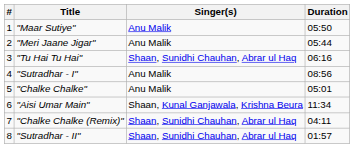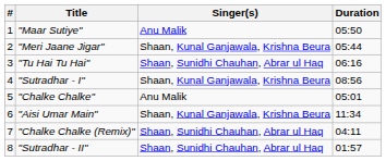 <table class=wikitable>
 <tr>
 <th>#</th>
 <th>Title</th>
 <th>Singer(s)</th>
 <th>Duration</th>
 </tr>
 <tr>
 <td>1</td>
 <td><em>"Maar Sutiye"</em></td>
 <td><a href='#'>Anu Malik</a></td>
 <td>05:50</td>
 </tr>
 <tr>
 <td>2</td>
 <td><em>"Meri Jaane Jigar"</em></td>
-<td>Anu Malik</td>
+<td>Shaan, <a href='#'>Kunal Ganjawala</a>, <a href='#'>Krishna Beura</a></td>
 <td>05:44</td>
 </tr>
 <tr>
 <td>3</td>
 <td><em>"Tu Hai Tu Hai"</em></td>
 <td><a href='#'>Shaan</a>, <a href='#'>Sunidhi Chauhan</a>, <a href='#'>Abrar ul Haq</a></td>
 <td>06:16</td>
 </tr>
 <tr>
 <td>4</td>
 <td><em>"Sutradhar - I"</em></td>
-<td>Anu Malik</td>
+<td>Shaan, <a href='#'>Kunal Ganjawala</a>, <a href='#'>Krishna Beura</a></td>
 <td>08:56</td>
 </tr>
 <tr>
 <td>5</td>
 <td><em>"Chalke Chalke"</em></td>
 <td>Anu Malik</td>
 <td>05:01</td>
 </tr>
 <tr>
 <td>6</td>
 <td><em>"Aisi Umar Main"</em></td>
 <td>Shaan, <a href='#'>Kunal Ganjawala</a>, <a href='#'>Krishna Beura</a></td>
 <td>11:34</td>
 </tr>
 <tr>
 <td>7</td>
 <td><em>"Chalke Chalke (Remix)"</em></td>
 <td><a href='#'>Shaan</a>, <a href='#'>Sunidhi Chauhan</a>, <a href='#'>Abrar ul Haq</a></td>
 <td>04:11</td>
 </tr>
 <tr>
 <td>8</td>
 <td><em>"Sutradhar - II"</em></td>
 <td><a href='#'>Shaan</a>, <a href='#'>Sunidhi Chauhan</a>, <a href='#'>Abrar ul Haq</a></td>
 <td>01:57</td>
 </tr>
 </table>
